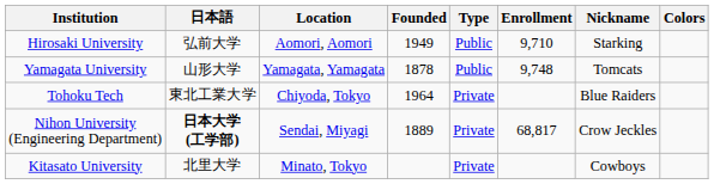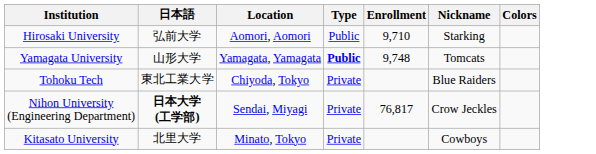 <table class="wikitable sortable" style="text-align: center;">
 <tr>
 <th>Institution</th>
 <th>日本語</th>
 <th>Location</th>
-<th>Founded</th>
 <th>Type</th>
 <th>Enrollment</th>
 <th>Nickname</th>
 <th>Colors</th>
 </tr>
 <tr>
 <td><a href='#'>Hirosaki University</a></td>
 <td>弘前大学</td>
 <td><a href='#'>Aomori</a>, <a href='#'>Aomori</a></td>
-<td>1949</td>
 <td><a href='#'>Public</a></td>
 <td>9,710</td>
 <td>Starking</td>
 <td></td>
 </tr>
 <tr>
 <td><a href='#'>Yamagata University</a></td>
 <td>山形大学</td>
 <td><a href='#'>Yamagata</a>, <a href='#'>Yamagata</a></td>
-<td>1878</td>
-<td><a href='#'>Public</a></td>
+<td><strong><a href='#'>Public</a></strong></td>
 <td>9,748</td>
 <td>Tomcats</td>
 <td></td>
 </tr>
 <tr>
 <td><a href='#'>Tohoku Tech</a></td>
 <td>東北工業大学</td>
 <td><a href='#'>Chiyoda</a>, <a href='#'>Tokyo</a></td>
-<td>1964</td>
 <td><a href='#'>Private</a></td>
 <td></td>
 <td>Blue Raiders</td>
 <td></td>
 </tr>
 <tr>
 <td><a href='#'>Nihon University</a> <br>(Engineering Department)</td>
 <td><strong>日本大学 <br>(工学部)</strong></td>
 <td><a href='#'>Sendai</a>, <a href='#'>Miyagi</a></td>
-<td>1889</td>
 <td><a href='#'>Private</a></td>
-<td>68,817</td>
+<td>76,817</td>
 <td>Crow Jeckles</td>
 <td></td>
 </tr>
 <tr>
 <td><a href='#'>Kitasato University</a></td>
 <td>北里大学</td>
 <td><a href='#'>Minato</a>, <a href='#'>Tokyo</a></td>
-<td></td>
 <td><a href='#'>Private</a></td>
 <td></td>
 <td>Cowboys</td>
 <td></td>
 </tr>
 </table>
